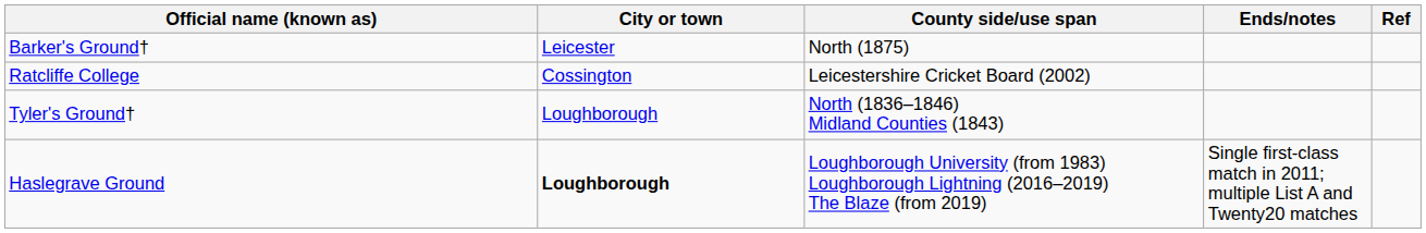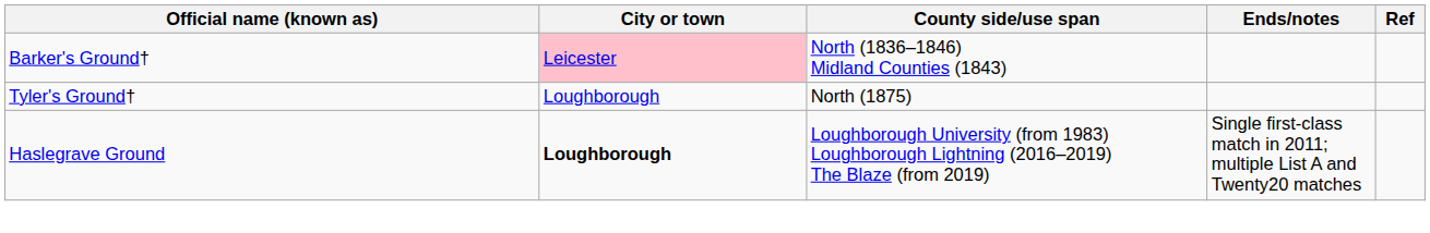 <table class="wikitable" style="width:100%;">
 <tr>
 <th style="width:20%;">Official name (known as)</th>
 <th style="width:10%;">City or town</th>
 <th style="width:15%;">County side/use span</th>
 <th width=5%>Ends/notes</th>
 <th width=1%>Ref</th>
 </tr>
 <tr>
 <td><a href='#'>Barker's Ground</a>†</td>
-<td><a href='#'>Leicester</a></td>
-<td>North (1875)</td>
-<td></td>
-<td></td>
-</tr>
-<tr>
-<td><a href='#'>Ratcliffe College</a></td>
-<td><a href='#'>Cossington</a></td>
-<td>Leicestershire Cricket Board (2002)</td>
+<td style="background: pink;"><a href='#'>Leicester</a></td>
+<td><a href='#'>North</a> (1836–1846)<br><a href='#'>Midland Counties</a> (1843)</td>
 <td></td>
 <td></td>
 </tr>
 <tr>
 <td><a href='#'>Tyler's Ground</a>†</td>
 <td><a href='#'>Loughborough</a></td>
-<td><a href='#'>North</a> (1836–1846)<br><a href='#'>Midland Counties</a> (1843)</td>
+<td>North (1875)</td>
 <td></td>
 <td></td>
 </tr>
 <tr>
 <td><a href='#'>Haslegrave Ground</a></td>
 <td><strong>Loughborough</strong></td>
 <td><a href='#'>Loughborough University</a> (from 1983)<br><a href='#'>Loughborough Lightning</a> (2016–2019)<br><a href='#'>The Blaze</a> (from 2019)</td>
 <td>Single first-class match in 2011; multiple List A and Twenty20 matches</td>
 <td></td>
 </tr>
 </table>
